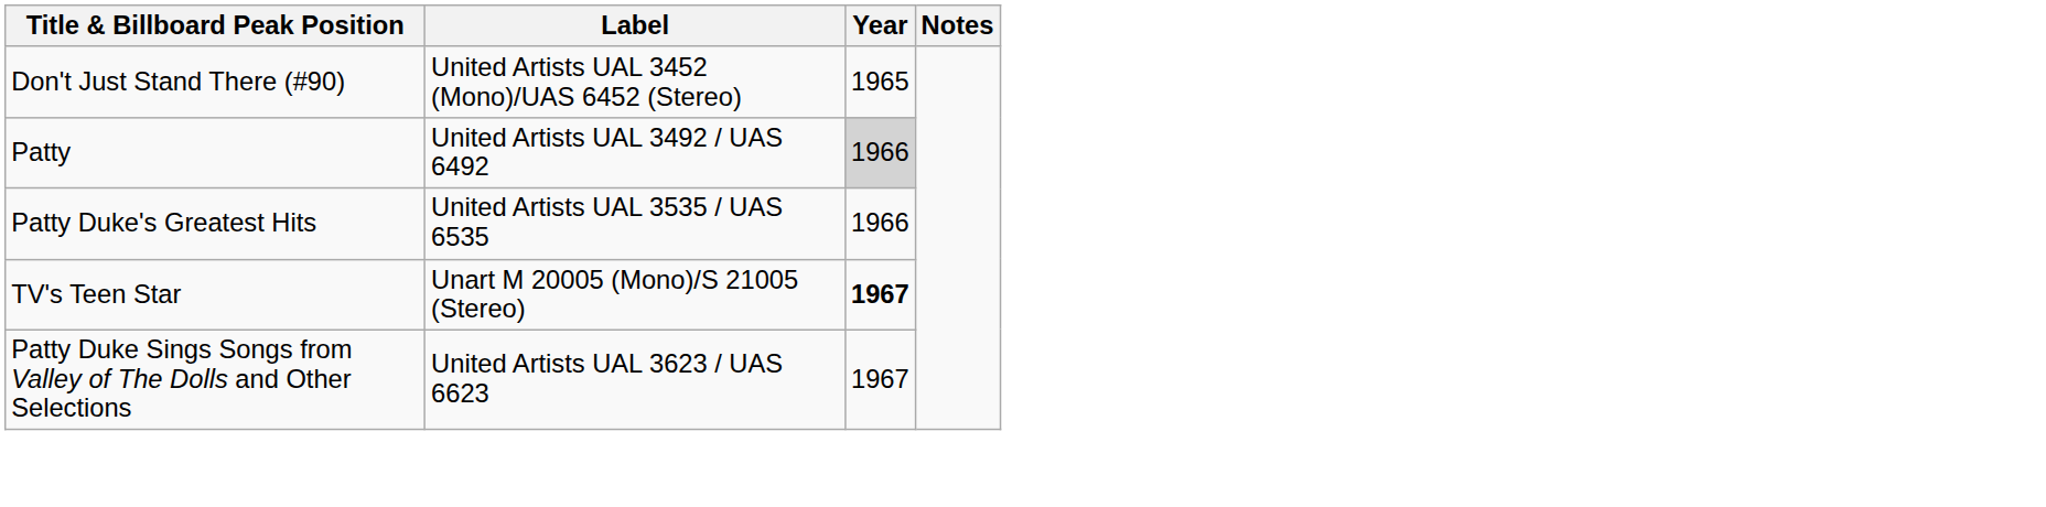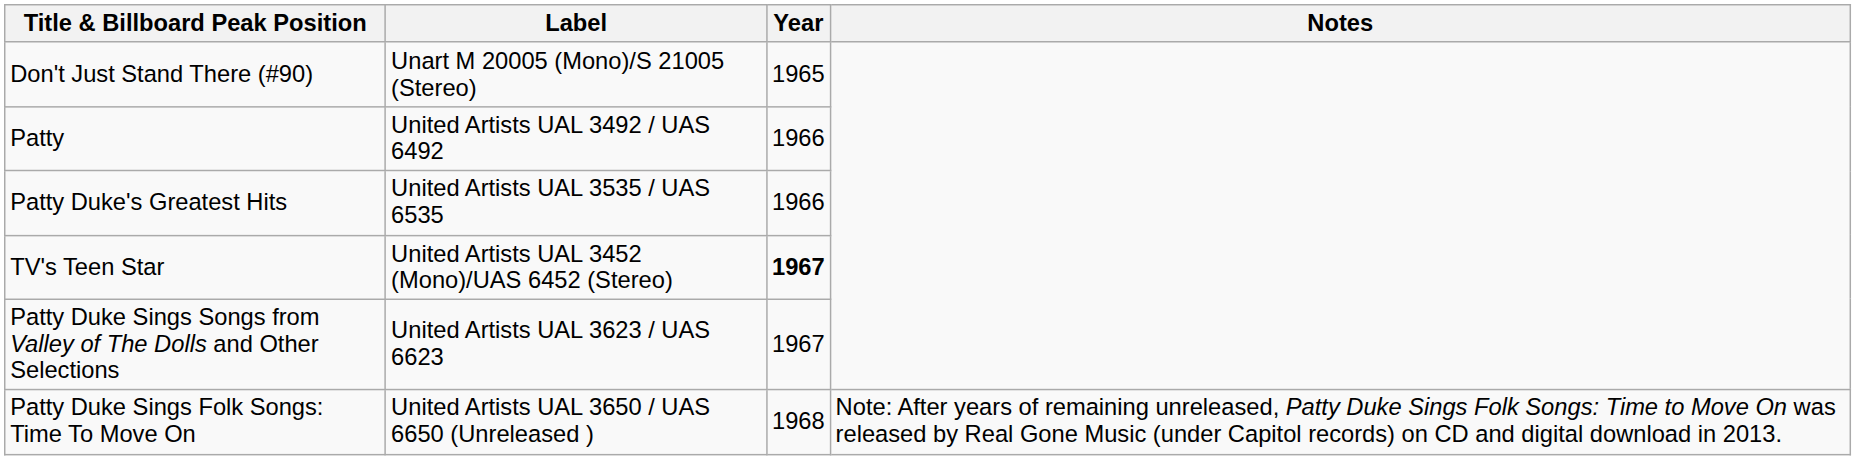 <table class="wikitable sortable">
 <tr>
 <th width=250>Title & Billboard Peak Position</th>
 <th width=250>Label</th>
 <th>Year</th>
 <th class="unsortable">Notes</th>
 </tr>
 <tr>
 <td>Don't Just Stand There (#90) </td>
-<td>United Artists UAL 3452 (Mono)/UAS 6452 (Stereo) </td>
+<td>Unart M 20005 (Mono)/S 21005 (Stereo) </td>
 <td>1965</td>
 </tr>
 <tr>
 <td>Patty </td>
 <td>United Artists UAL 3492 / UAS 6492 </td>
-<td style="background: lightgrey;">1966</td>
+<td>1966</td>
 </tr>
 <tr>
 <td>Patty Duke's Greatest Hits </td>
 <td>United Artists UAL 3535 / UAS 6535 </td>
 <td>1966</td>
 </tr>
 <tr>
 <td>TV's Teen Star </td>
-<td>Unart M 20005 (Mono)/S 21005 (Stereo) </td>
+<td>United Artists UAL 3452 (Mono)/UAS 6452 (Stereo) </td>
 <td><strong>1967</strong></td>
 </tr>
 <tr>
 <td>Patty Duke Sings Songs from <em>Valley of The Dolls</em> and Other Selections </td>
 <td>United Artists UAL 3623 / UAS 6623 </td>
 <td>1967</td>
 </tr>
+<tr>
+<td>Patty Duke Sings Folk Songs: Time To Move On </td>
+<td>United Artists UAL 3650 / UAS 6650 (Unreleased )</td>
+<td>1968</td>
+<td>Note: After years of remaining unreleased, <em>Patty Duke Sings Folk Songs: Time to Move On</em> was released by Real Gone Music (under Capitol records) on CD and digital download in 2013.</td>
+</tr>
 </table>
